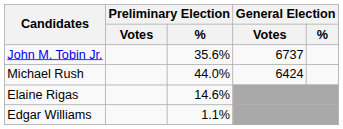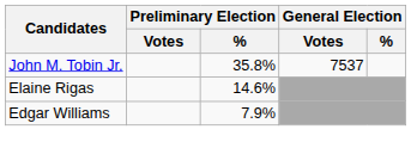 <table class=wikitable>
 <tr>
 <th colspan=1 rowspan=2><strong>Candidates</strong></th>
 <th colspan=2><strong>Preliminary Election</strong></th>
 <th colspan=2><strong>General Election</strong></th>
 </tr>
 <tr>
 <th>Votes</th>
 <th>%</th>
 <th>Votes</th>
 <th>%</th>
 </tr>
 <tr>
 <td><a href='#'>John M. Tobin Jr.</a></td>
 <td align="right"></td>
-<td align="right">35.6%</td>
-<td align="right">6737</td>
-<td align="right"></td>
-</tr>
-<tr>
-<td>Michael Rush</td>
-<td align="right"></td>
-<td align="right">44.0%</td>
-<td align="right">6424</td>
+<td align="right">35.8%</td>
+<td align="right">7537</td>
 <td align="right"></td>
 </tr>
 <tr>
 <td>Elaine Rigas</td>
 <td align="right"></td>
 <td align="right">14.6%</td>
 <td colspan=2 bgcolor=darkgray> </td>
 </tr>
 <tr>
 <td>Edgar Williams</td>
 <td align="right"></td>
-<td align="right">1.1%</td>
+<td align="right">7.9%</td>
 <td colspan=2 bgcolor=darkgray> </td>
 </tr>
 </table>
